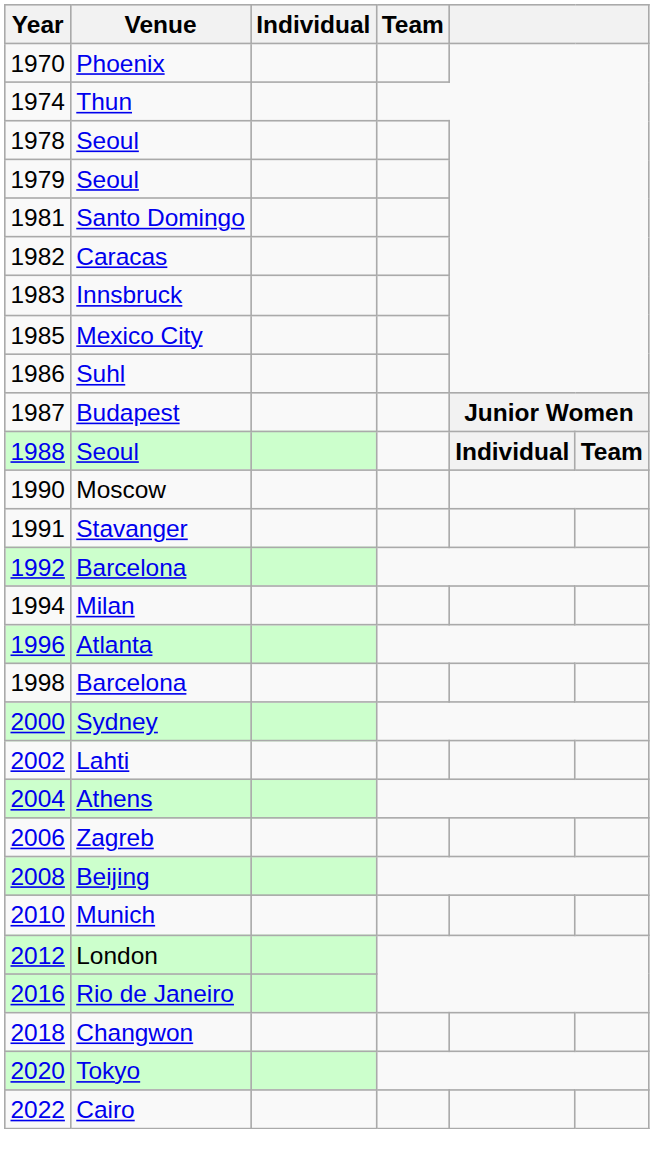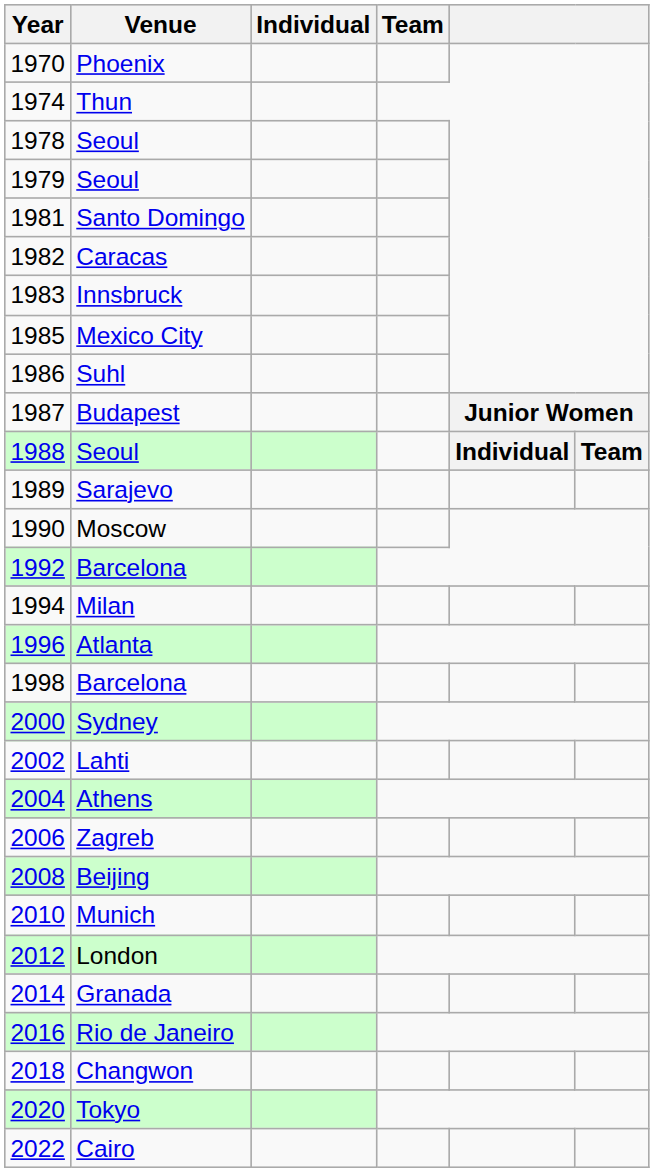 <table class="wikitable" style="font-size: 95%">
 <tr>
 <th>Year</th>
 <th>Venue</th>
 <th>Individual</th>
 <th>Team</th>
 <th colspan=2></th>
 </tr>
 <tr>
 <td>1970</td>
 <td><a href='#'>Phoenix</a></td>
 <td></td>
 <td></td>
 </tr>
 <tr>
 <td>1974</td>
 <td><a href='#'>Thun</a></td>
 <td></td>
 </tr>
 <tr>
 <td>1978</td>
 <td><a href='#'>Seoul</a></td>
 <td></td>
 <td></td>
 </tr>
 <tr>
 <td>1979</td>
 <td><a href='#'>Seoul</a></td>
 <td></td>
 <td></td>
 </tr>
 <tr>
 <td>1981</td>
 <td><a href='#'>Santo Domingo</a></td>
 <td></td>
 <td></td>
 </tr>
 <tr>
 <td>1982</td>
 <td><a href='#'>Caracas</a></td>
 <td></td>
 <td></td>
 </tr>
 <tr>
 <td>1983</td>
 <td><a href='#'>Innsbruck</a></td>
 <td></td>
 <td></td>
 </tr>
 <tr>
 <td>1985</td>
 <td><a href='#'>Mexico City</a></td>
 <td></td>
 <td></td>
 </tr>
 <tr>
 <td>1986</td>
 <td><a href='#'>Suhl</a></td>
 <td></td>
 <td></td>
 </tr>
 <tr>
 <td>1987</td>
 <td><a href='#'>Budapest</a></td>
 <td></td>
 <td></td>
 <th colspan=2>Junior Women</th>
 </tr>
 <tr>
 <td style="background:#cfc;"><a href='#'>1988</a></td>
 <td style="background:#cfc;"><a href='#'>Seoul</a></td>
 <td style="background:#cfc;"></td>
 <td></td>
 <th>Individual</th>
 <th>Team</th>
 </tr>
 <tr>
-<td>1990</td>
-<td>Moscow</td>
+<td>1989</td>
+<td><a href='#'>Sarajevo</a></td>
+<td></td>
+<td></td>
 <td></td>
 <td></td>
 </tr>
 <tr>
-<td>1991</td>
-<td><a href='#'>Stavanger</a></td>
-<td></td>
-<td></td>
+<td>1990</td>
+<td>Moscow</td>
 <td></td>
 <td></td>
 </tr>
 <tr style="background:#cfc;">
 <td><a href='#'>1992</a></td>
 <td><a href='#'>Barcelona</a></td>
 <td></td>
 </tr>
 <tr>
 <td>1994</td>
 <td><a href='#'>Milan</a></td>
 <td></td>
 <td></td>
 <td></td>
 <td></td>
 </tr>
 <tr style="background:#cfc;">
 <td><a href='#'>1996</a></td>
 <td><a href='#'>Atlanta</a></td>
 <td></td>
 </tr>
 <tr>
 <td>1998</td>
 <td><a href='#'>Barcelona</a></td>
 <td></td>
 <td></td>
 <td></td>
 <td></td>
 </tr>
 <tr style="background:#cfc;">
 <td><a href='#'>2000</a></td>
 <td><a href='#'>Sydney</a></td>
 <td></td>
 </tr>
 <tr>
 <td><a href='#'>2002</a></td>
 <td><a href='#'>Lahti</a></td>
 <td></td>
 <td></td>
 <td></td>
 <td></td>
 </tr>
 <tr style="background:#cfc;">
 <td><a href='#'>2004</a></td>
 <td><a href='#'>Athens</a></td>
 <td></td>
 </tr>
 <tr>
 <td><a href='#'>2006</a></td>
 <td><a href='#'>Zagreb</a></td>
 <td></td>
 <td></td>
 <td></td>
 <td></td>
 </tr>
 <tr style="background:#cfc;">
 <td><a href='#'>2008</a></td>
 <td><a href='#'>Beijing</a></td>
 <td></td>
 </tr>
 <tr>
 <td><a href='#'>2010</a></td>
 <td><a href='#'>Munich</a></td>
 <td></td>
 <td></td>
 <td></td>
 <td></td>
 </tr>
 <tr style="background:#cfc;">
 <td><a href='#'>2012</a></td>
 <td>London</td>
 <td></td>
 </tr>
+<tr>
+<td><a href='#'>2014</a></td>
+<td><a href='#'>Granada</a></td>
+<td></td>
+<td></td>
+<td></td>
+<td></td>
+</tr>
 <tr style="background:#cfc;">
 <td><a href='#'>2016</a></td>
 <td><a href='#'>Rio de Janeiro</a></td>
 <td></td>
 </tr>
 <tr>
 <td><a href='#'>2018</a></td>
 <td><a href='#'>Changwon</a></td>
 <td></td>
 <td></td>
 <td></td>
 <td></td>
 </tr>
 <tr style="background:#cfc;">
 <td><a href='#'>2020</a></td>
 <td><a href='#'>Tokyo</a></td>
 <td></td>
 </tr>
 <tr>
 <td><a href='#'>2022</a></td>
 <td><a href='#'>Cairo</a></td>
 <td></td>
 <td></td>
 <td></td>
 <td></td>
 </tr>
 </table>
